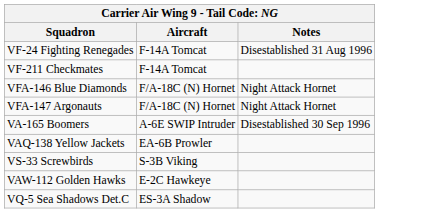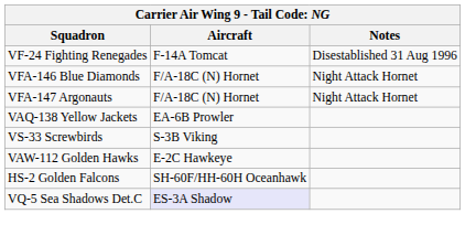 <table class="wikitable">
 <tr>
 <th colspan="3">Carrier Air Wing 9 - Tail Code: <em>NG</em></th>
 </tr>
 <tr>
 <th>Squadron</th>
 <th>Aircraft</th>
 <th>Notes</th>
 </tr>
 <tr>
 <td>VF-24 Fighting Renegades</td>
 <td>F-14A Tomcat</td>
 <td>Disestablished 31 Aug 1996</td>
 </tr>
 <tr>
-<td>VF-211 Checkmates</td>
-<td>F-14A Tomcat</td>
-<td></td>
-</tr>
-<tr>
 <td>VFA-146 Blue Diamonds</td>
 <td>F/A-18C (N) Hornet</td>
 <td>Night Attack Hornet</td>
 </tr>
 <tr>
 <td>VFA-147 Argonauts</td>
 <td>F/A-18C (N) Hornet</td>
 <td>Night Attack Hornet</td>
-</tr>
-<tr>
-<td>VA-165 Boomers</td>
-<td>A-6E SWIP Intruder</td>
-<td>Disestablished 30 Sep 1996</td>
 </tr>
 <tr>
 <td>VAQ-138 Yellow Jackets</td>
 <td>EA-6B Prowler</td>
 <td></td>
 </tr>
 <tr>
 <td>VS-33 Screwbirds</td>
 <td>S-3B Viking</td>
 <td></td>
 </tr>
 <tr>
 <td>VAW-112 Golden Hawks</td>
 <td>E-2C Hawkeye</td>
 <td></td>
 </tr>
 <tr>
+<td>HS-2 Golden Falcons</td>
+<td>SH-60F/HH-60H Oceanhawk</td>
+<td></td>
+</tr>
+<tr>
 <td>VQ-5 Sea Shadows Det.C</td>
-<td>ES-3A Shadow</td>
+<td style="background: lavender;">ES-3A Shadow</td>
 <td></td>
 </tr>
 </table>
